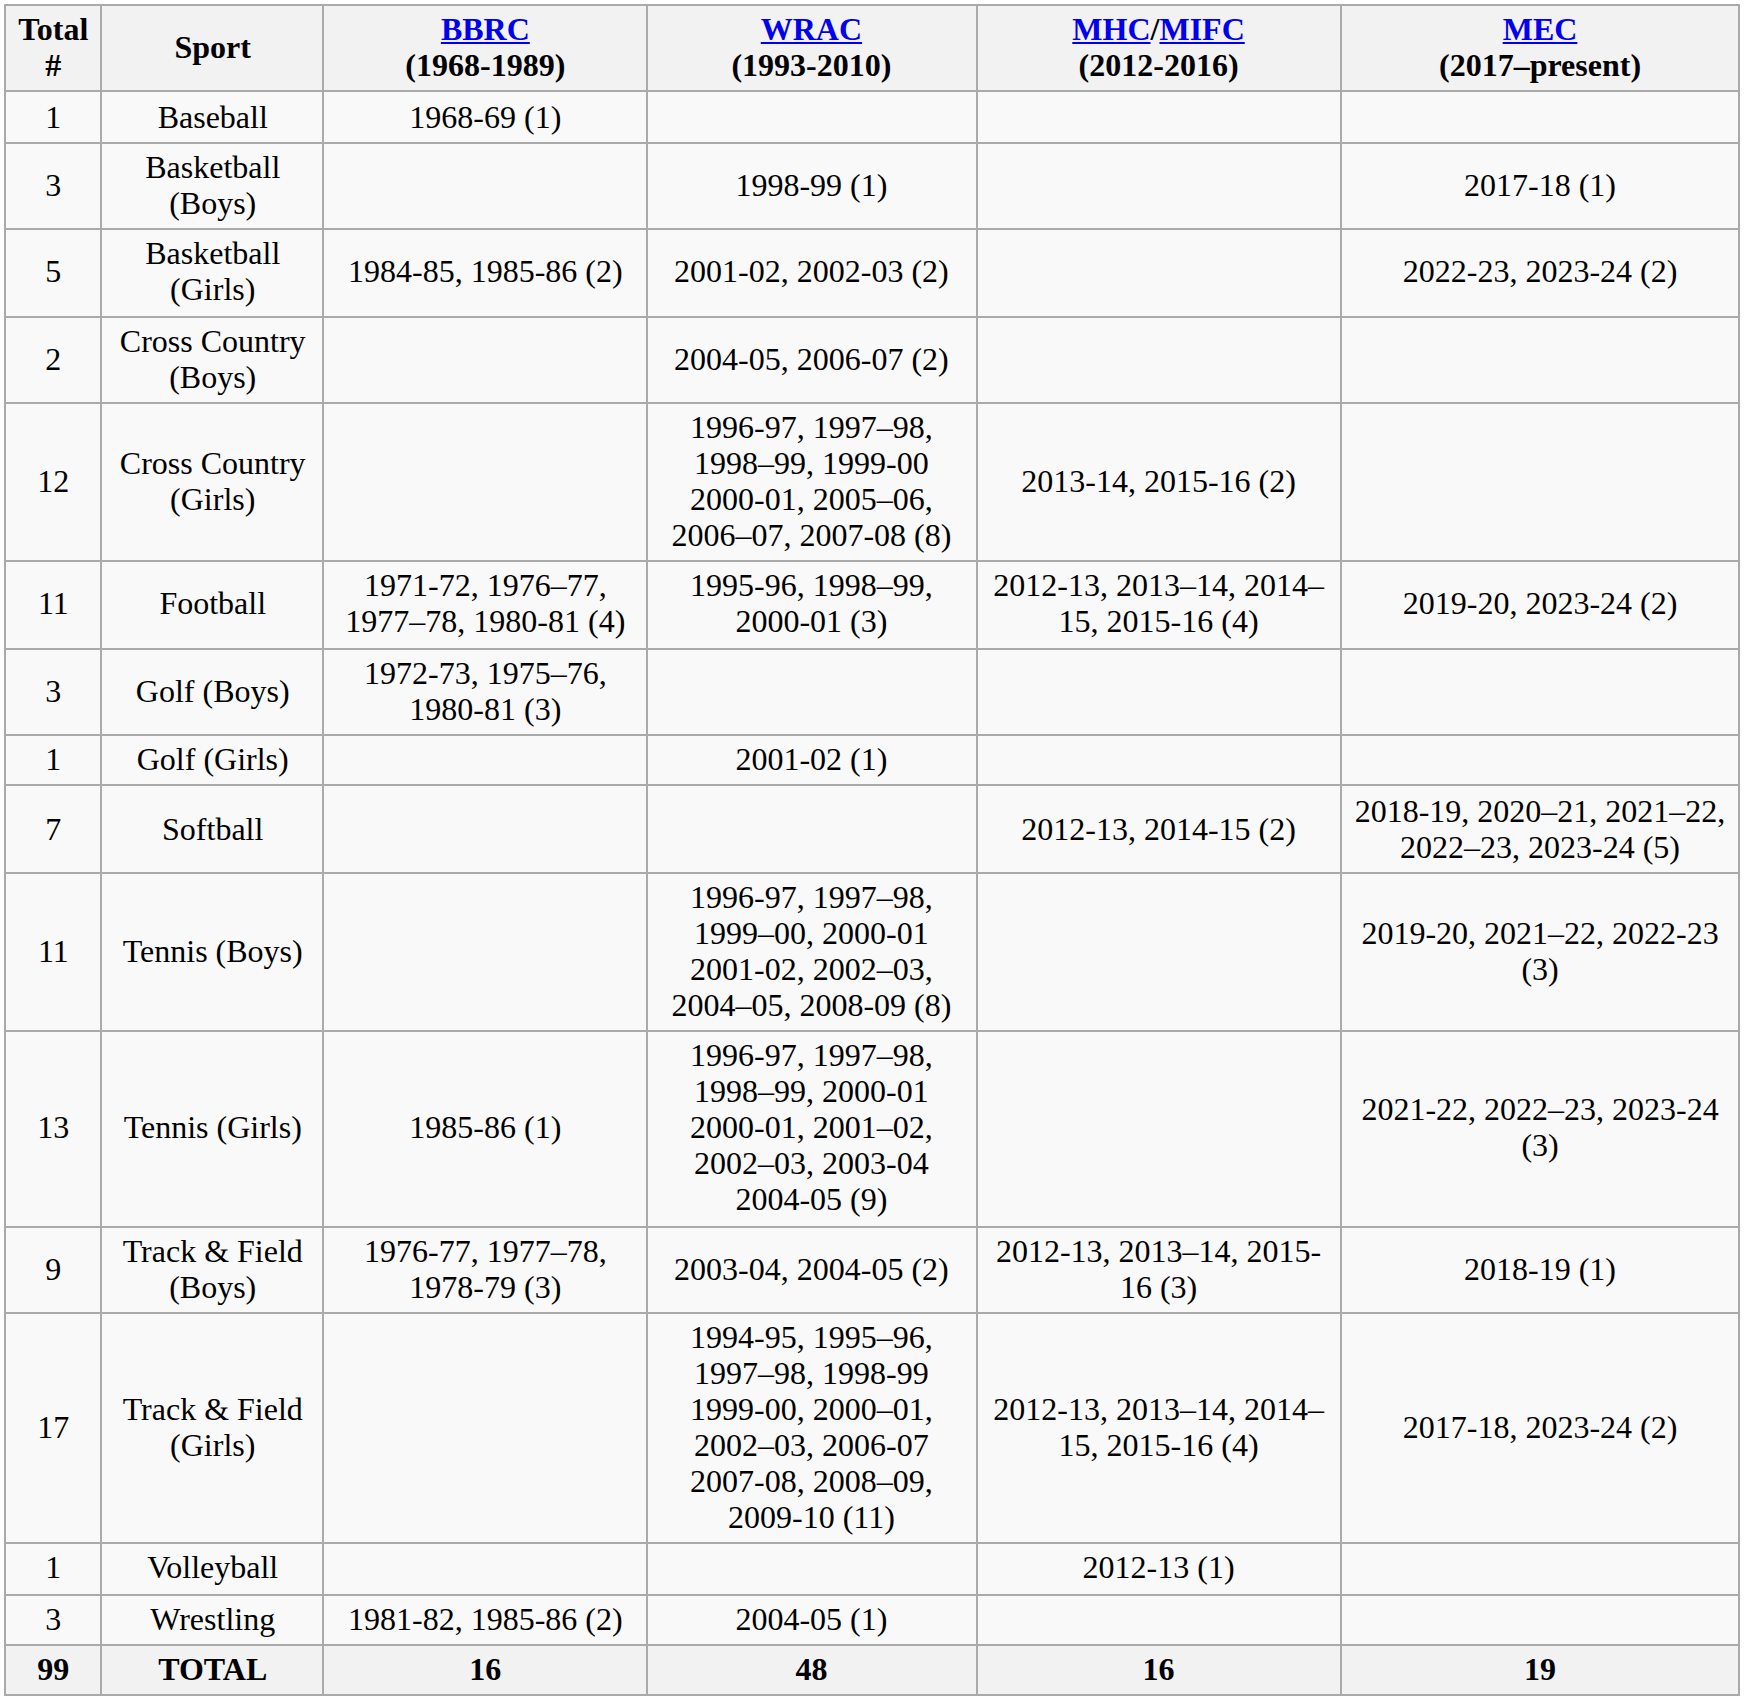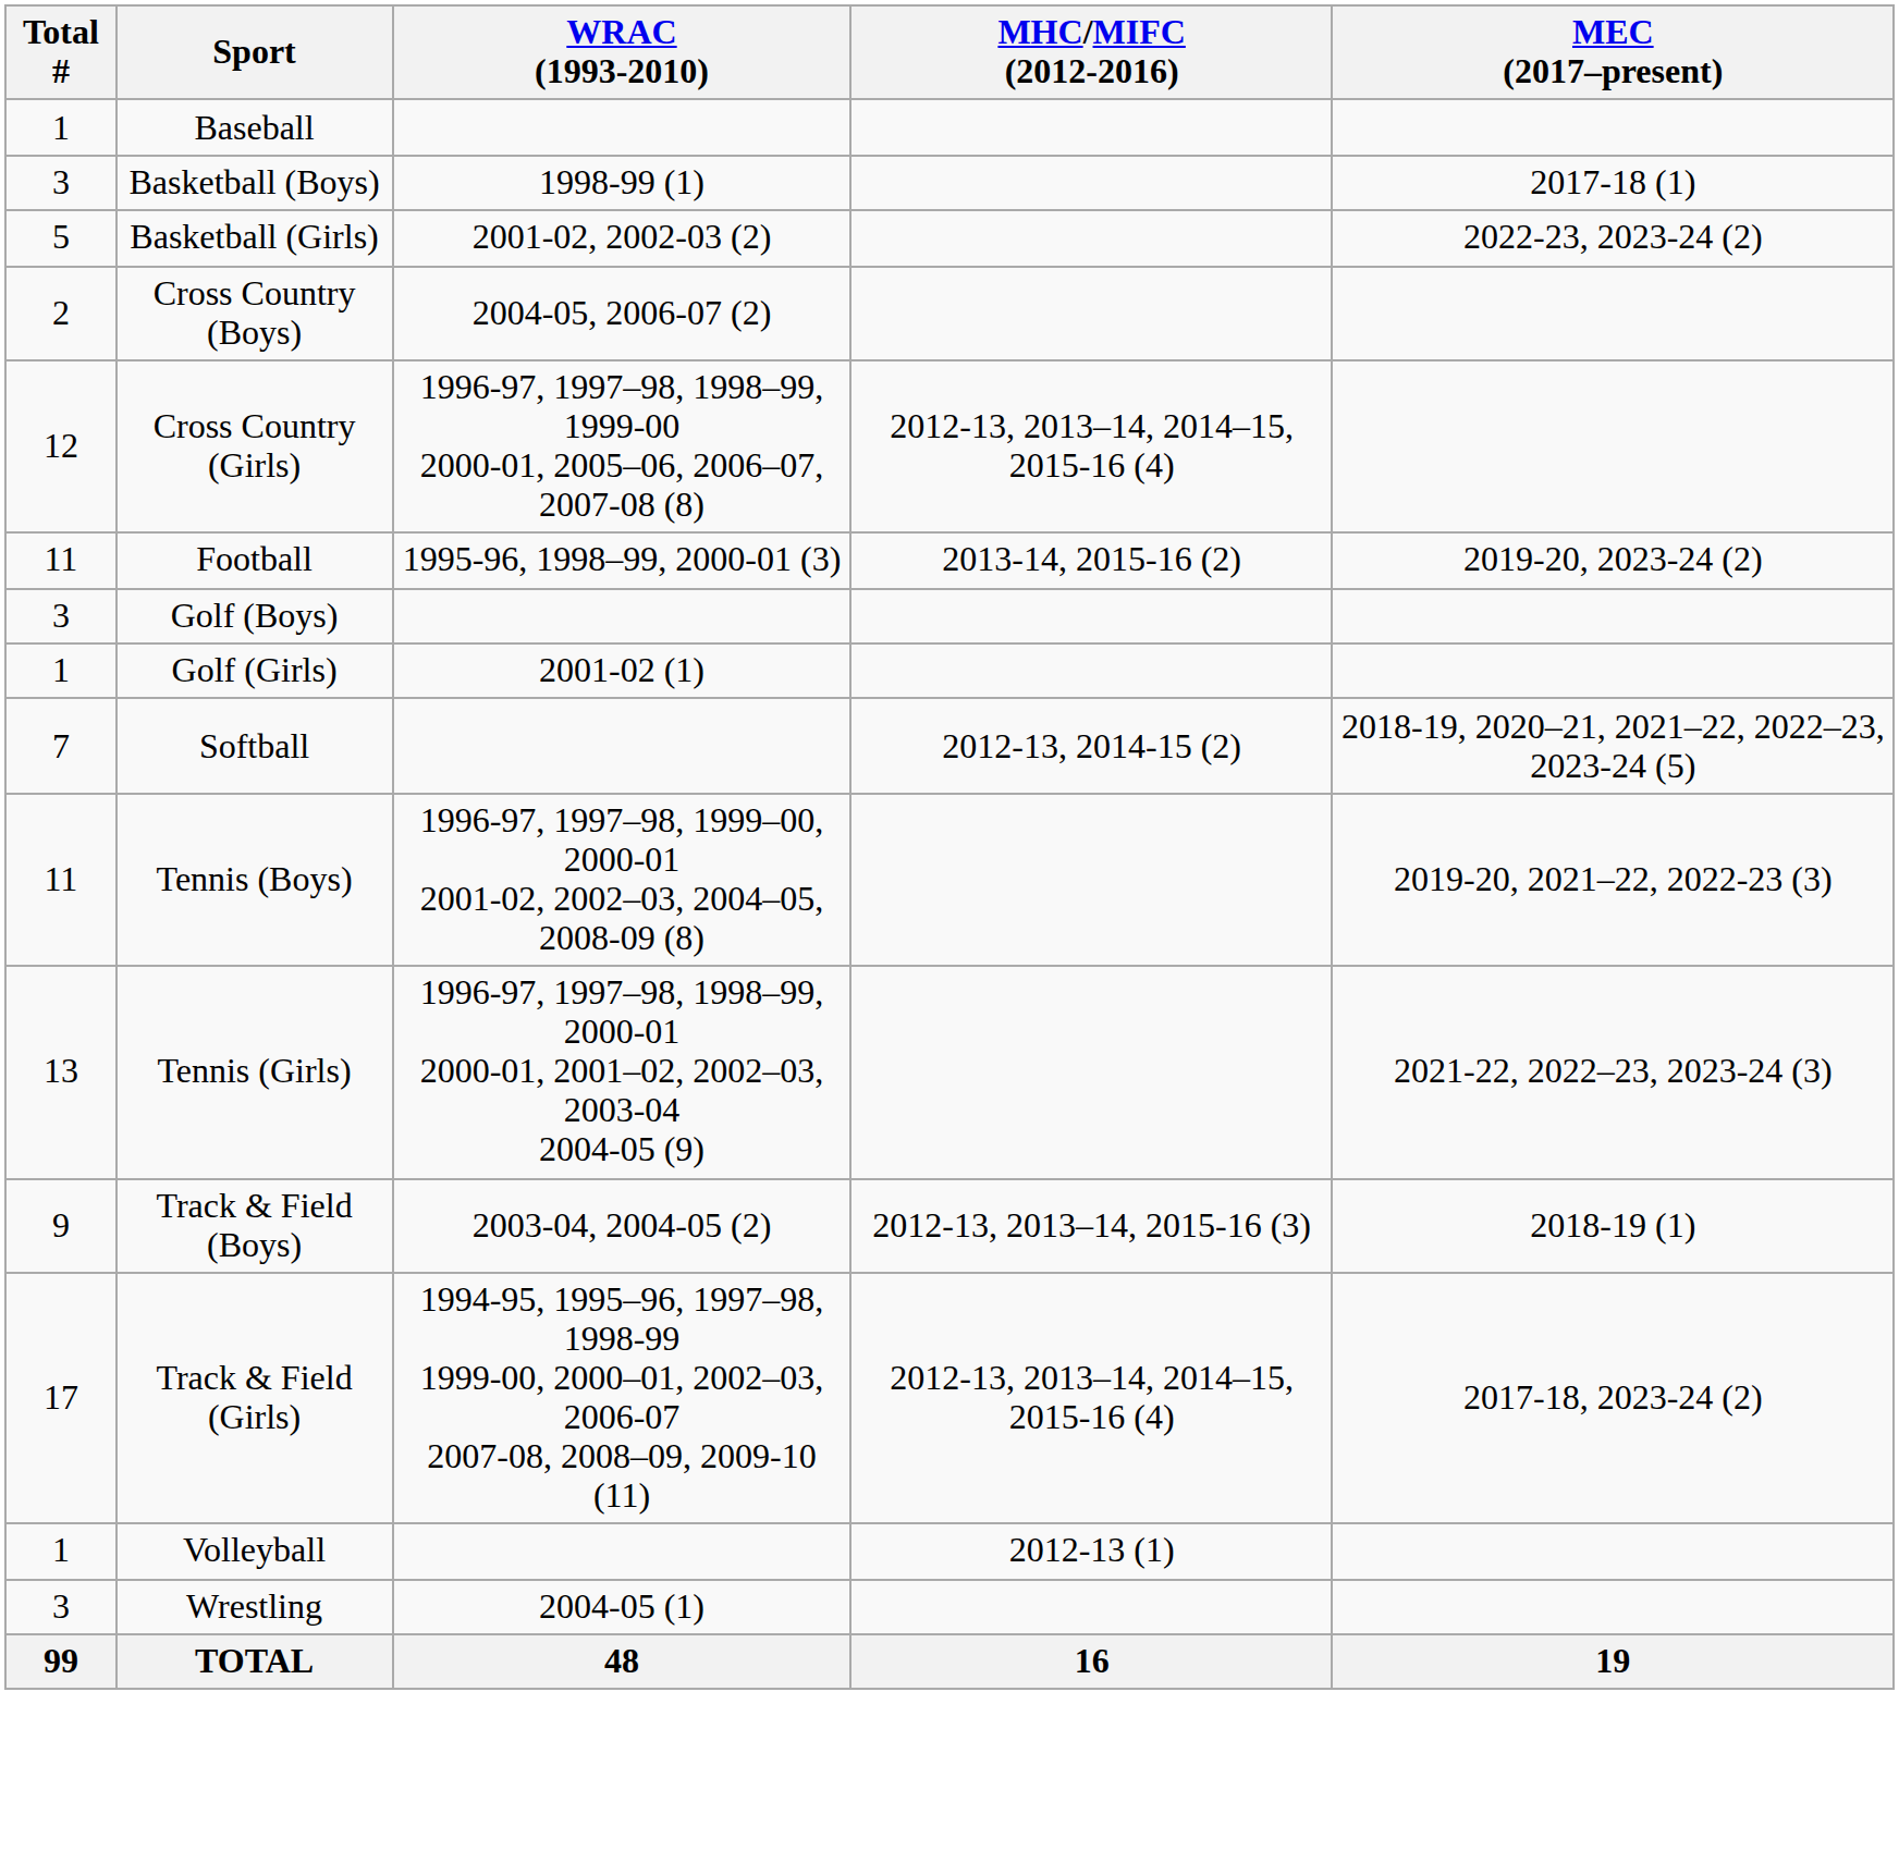 <table class="wikitable sortable" style="text-align: center">
 <tr>
 <th>Total #</th>
 <th>Sport</th>
-<th class="unsortable"><a href='#'>BBRC</a><br>(1968-1989)</th>
 <th class="unsortable"><a href='#'>WRAC</a><br>(1993-2010)</th>
 <th class="unsortable"><a href='#'>MHC</a>/<a href='#'>MIFC</a><br>(2012-2016)</th>
 <th class="unsortable"><a href='#'>MEC</a><br>(2017–present)</th>
 </tr>
 <tr>
 <td>1</td>
 <td>Baseball</td>
-<td>1968-69 (1)</td>
 <td></td>
 <td></td>
 <td></td>
 </tr>
 <tr>
 <td>3</td>
 <td>Basketball (Boys)</td>
-<td></td>
 <td>1998-99 (1)</td>
 <td></td>
 <td>2017-18 (1)</td>
 </tr>
 <tr>
 <td>5</td>
 <td>Basketball (Girls)</td>
-<td>1984-85, 1985-86 (2)</td>
 <td>2001-02, 2002-03 (2)</td>
 <td></td>
 <td>2022-23, 2023-24 (2)</td>
 </tr>
 <tr>
 <td>2</td>
 <td>Cross Country (Boys)</td>
-<td></td>
 <td>2004-05, 2006-07 (2)</td>
 <td></td>
 <td></td>
 </tr>
 <tr>
 <td>12</td>
 <td>Cross Country (Girls)</td>
-<td></td>
 <td>1996-97, 1997–98, 1998–99, 1999-00<br>2000-01, 2005–06, 2006–07, 2007-08 (8)</td>
-<td>2013-14, 2015-16 (2)</td>
+<td>2012-13, 2013–14, 2014–15, 2015-16 (4)</td>
 <td></td>
 </tr>
 <tr>
 <td>11</td>
 <td>Football</td>
-<td>1971-72, 1976–77, 1977–78, 1980-81 (4)</td>
 <td>1995-96, 1998–99, 2000-01 (3)</td>
-<td>2012-13, 2013–14, 2014–15, 2015-16 (4)</td>
+<td>2013-14, 2015-16 (2)</td>
 <td>2019-20, 2023-24 (2)</td>
 </tr>
 <tr>
 <td>3</td>
 <td>Golf (Boys)</td>
-<td>1972-73, 1975–76, 1980-81 (3)</td>
 <td></td>
 <td></td>
 <td></td>
 </tr>
 <tr>
 <td>1</td>
 <td>Golf (Girls)</td>
-<td></td>
 <td>2001-02 (1)</td>
 <td></td>
 <td></td>
 </tr>
 <tr>
 <td>7</td>
 <td>Softball</td>
 <td></td>
-<td></td>
 <td>2012-13, 2014-15 (2)</td>
 <td>2018-19, 2020–21, 2021–22, 2022–23, 2023-24 (5)</td>
 </tr>
 <tr>
 <td>11</td>
 <td>Tennis (Boys)</td>
-<td></td>
 <td>1996-97, 1997–98, 1999–00, 2000-01<br>2001-02, 2002–03, 2004–05, 2008-09 (8)</td>
 <td></td>
 <td>2019-20, 2021–22, 2022-23 (3)</td>
 </tr>
 <tr>
 <td>13</td>
 <td>Tennis (Girls)</td>
-<td>1985-86 (1)</td>
 <td>1996-97, 1997–98, 1998–99, 2000-01<br>2000-01, 2001–02, 2002–03, 2003-04<br>2004-05 (9)</td>
 <td></td>
 <td>2021-22, 2022–23, 2023-24 (3)</td>
 </tr>
 <tr>
 <td>9</td>
 <td>Track & Field (Boys)</td>
-<td>1976-77, 1977–78, 1978-79 (3)</td>
 <td>2003-04, 2004-05 (2)</td>
 <td>2012-13, 2013–14, 2015-16 (3)</td>
 <td>2018-19 (1)</td>
 </tr>
 <tr>
 <td>17</td>
 <td>Track & Field (Girls)</td>
-<td></td>
 <td>1994-95, 1995–96, 1997–98, 1998-99<br>1999-00, 2000–01, 2002–03, 2006-07<br>2007-08, 2008–09, 2009-10 (11)</td>
 <td>2012-13, 2013–14, 2014–15, 2015-16 (4)</td>
 <td>2017-18, 2023-24 (2)</td>
 </tr>
 <tr>
 <td>1</td>
 <td>Volleyball</td>
 <td></td>
-<td></td>
 <td>2012-13 (1)</td>
 <td></td>
 </tr>
 <tr>
 <td>3</td>
 <td>Wrestling</td>
-<td>1981-82, 1985-86 (2)</td>
 <td>2004-05 (1)</td>
 <td></td>
 <td></td>
 </tr>
 <tr>
 <th><strong>99</strong></th>
 <th><strong>TOTAL</strong></th>
-<th><strong>16</strong></th>
 <th><strong>48</strong></th>
 <th><strong>16</strong></th>
 <th><strong>19</strong></th>
 </tr>
 </table>
